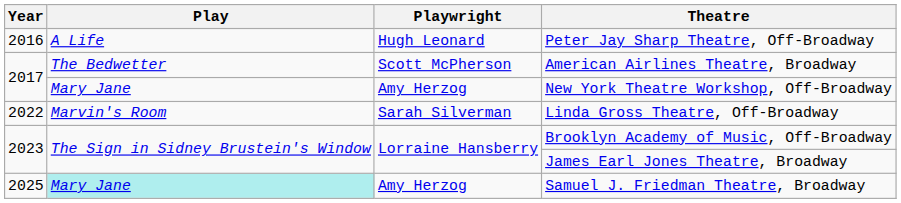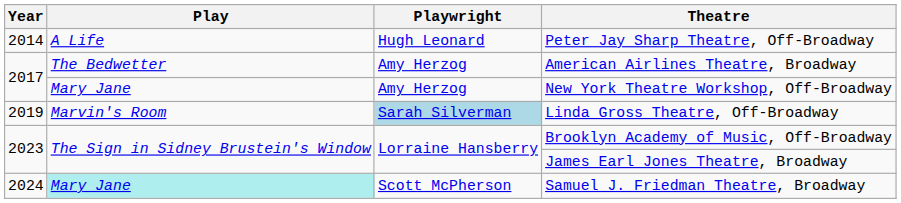 <table class="wikitable unsortable">
 <tr>
 <th>Year</th>
 <th>Play</th>
 <th>Playwright</th>
 <th>Theatre</th>
 </tr>
 <tr>
-<td>2016</td>
+<td>2014</td>
 <td><em><a href='#'>A Life</a></em></td>
 <td><a href='#'>Hugh Leonard</a></td>
 <td><a href='#'>Peter Jay Sharp Theatre</a>, Off-Broadway</td>
 </tr>
 <tr>
 <td rowspan="2">2017</td>
 <td><em><a href='#'>The Bedwetter</a></em></td>
-<td><a href='#'>Scott McPherson</a></td>
+<td><a href='#'>Amy Herzog</a></td>
 <td><a href='#'>American Airlines Theatre</a>, Broadway</td>
 </tr>
 <tr>
 <td><em><a href='#'>Mary Jane</a></em></td>
 <td><a href='#'>Amy Herzog</a></td>
 <td><a href='#'>New York Theatre Workshop</a>, Off-Broadway</td>
 </tr>
 <tr>
-<td>2022</td>
+<td>2019</td>
 <td><em><a href='#'>Marvin's Room</a></em></td>
-<td><a href='#'>Sarah Silverman</a></td>
+<td style="background: lightblue;"><a href='#'>Sarah Silverman</a></td>
 <td><a href='#'>Linda Gross Theatre</a>, Off-Broadway</td>
 </tr>
 <tr>
 <td rowspan=2>2023</td>
 <td rowspan=2><em><a href='#'>The Sign in Sidney Brustein's Window</a></em></td>
 <td rowspan=2><a href='#'>Lorraine Hansberry</a></td>
 <td><a href='#'>Brooklyn Academy of Music</a>, Off-Broadway</td>
 </tr>
 <tr>
 <td><a href='#'>James Earl Jones Theatre</a>, Broadway</td>
 </tr>
 <tr>
-<td>2025</td>
+<td>2024</td>
 <td style="background: paleturquoise;"><em><a href='#'>Mary Jane</a></em></td>
-<td><a href='#'>Amy Herzog</a></td>
+<td><a href='#'>Scott McPherson</a></td>
 <td><a href='#'>Samuel J. Friedman Theatre</a>, Broadway</td>
 </tr>
 </table>
